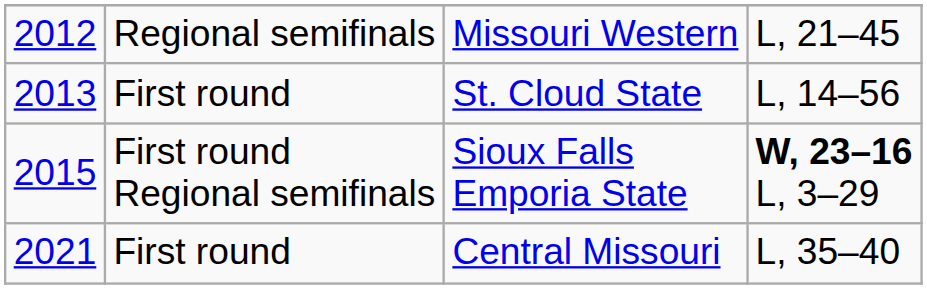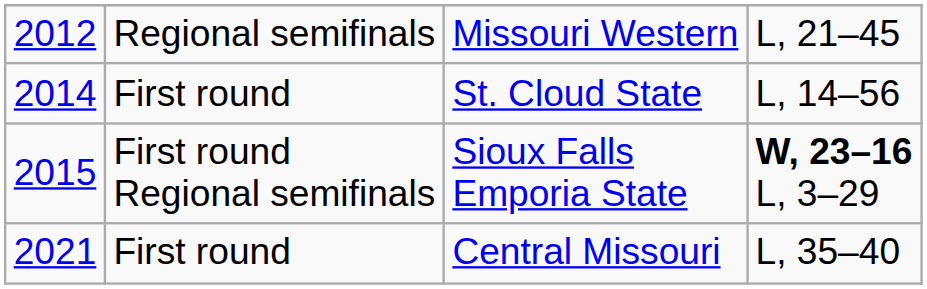 <table class="wikitable">
 <tr>
 </tr>
 <tr>
 <td><a href='#'>2012</a></td>
 <td>Regional semifinals</td>
 <td><a href='#'>Missouri Western</a></td>
 <td>L, 21–45</td>
 </tr>
 <tr>
-<td><a href='#'>2013</a></td>
+<td><a href='#'>2014</a></td>
 <td>First round</td>
 <td><a href='#'>St. Cloud State</a></td>
 <td>L, 14–56</td>
 </tr>
 <tr>
 <td><a href='#'>2015</a></td>
 <td>First round<br>Regional semifinals</td>
 <td><a href='#'>Sioux Falls</a><br><a href='#'>Emporia State</a></td>
 <td><strong>W, 23–16</strong><br>L, 3–29</td>
 </tr>
 <tr>
 <td><a href='#'>2021</a></td>
 <td>First round</td>
 <td><a href='#'>Central Missouri</a></td>
 <td>L, 35–40</td>
 </tr>
 </table>
